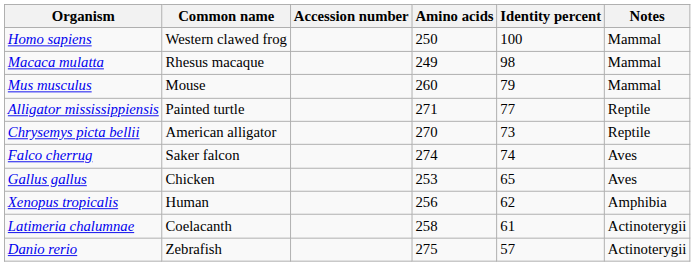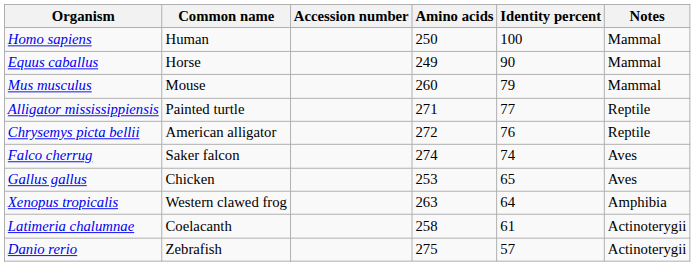 <table class="wikitable sortable">
 <tr>
 <th>Organism</th>
 <th>Common name</th>
 <th>Accession number</th>
 <th>Amino acids</th>
 <th>Identity percent</th>
 <th>Notes</th>
 </tr>
 <tr>
 <td><em><a href='#'>Homo sapiens</a></em></td>
-<td>Western clawed frog</td>
+<td>Human</td>
 <td></td>
 <td>250</td>
 <td>100</td>
 <td>Mammal</td>
 </tr>
 <tr>
-<td><em><a href='#'>Macaca mulatta</a></em></td>
-<td>Rhesus macaque</td>
+<td><em><a href='#'>Equus caballus</a></em></td>
+<td>Horse</td>
 <td></td>
 <td>249</td>
-<td>98</td>
+<td>90</td>
 <td>Mammal</td>
 </tr>
 <tr>
 <td><em><a href='#'>Mus musculus</a></em></td>
 <td>Mouse</td>
 <td></td>
 <td>260</td>
 <td>79</td>
 <td>Mammal</td>
 </tr>
 <tr>
 <td><em><a href='#'>Alligator mississippiensis</a></em></td>
 <td>Painted turtle</td>
 <td></td>
 <td>271</td>
 <td>77</td>
 <td>Reptile</td>
 </tr>
 <tr>
 <td><em><a href='#'>Chrysemys picta bellii</a></em></td>
 <td>American alligator</td>
 <td></td>
-<td>270</td>
-<td>73</td>
+<td>272</td>
+<td>76</td>
 <td>Reptile</td>
 </tr>
 <tr>
 <td><em><a href='#'>Falco cherrug</a></em></td>
 <td>Saker falcon</td>
 <td></td>
 <td>274</td>
 <td>74</td>
 <td>Aves</td>
 </tr>
 <tr>
 <td><em><a href='#'>Gallus gallus</a></em></td>
 <td>Chicken</td>
 <td></td>
 <td>253</td>
 <td>65</td>
 <td>Aves</td>
 </tr>
 <tr>
 <td><em><a href='#'>Xenopus tropicalis</a></em></td>
-<td>Human</td>
+<td>Western clawed frog</td>
 <td></td>
-<td>256</td>
-<td>62</td>
+<td>263</td>
+<td>64</td>
 <td>Amphibia</td>
 </tr>
 <tr>
 <td><em><a href='#'>Latimeria chalumnae</a></em></td>
 <td>Coelacanth</td>
 <td></td>
 <td>258</td>
 <td>61</td>
 <td>Actinoterygii</td>
 </tr>
 <tr>
 <td><em><a href='#'>Danio rerio</a></em></td>
 <td>Zebrafish</td>
 <td></td>
 <td>275</td>
 <td>57</td>
 <td>Actinoterygii</td>
 </tr>
 </table>
